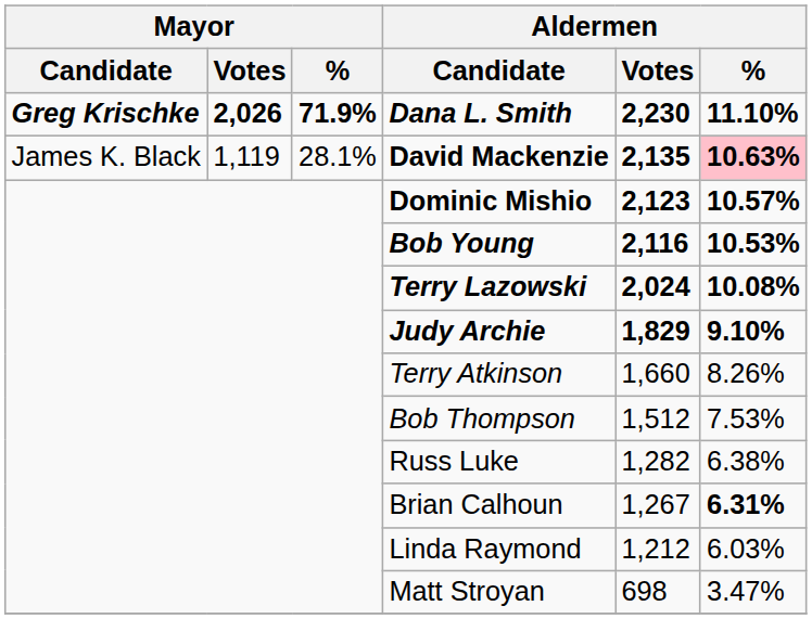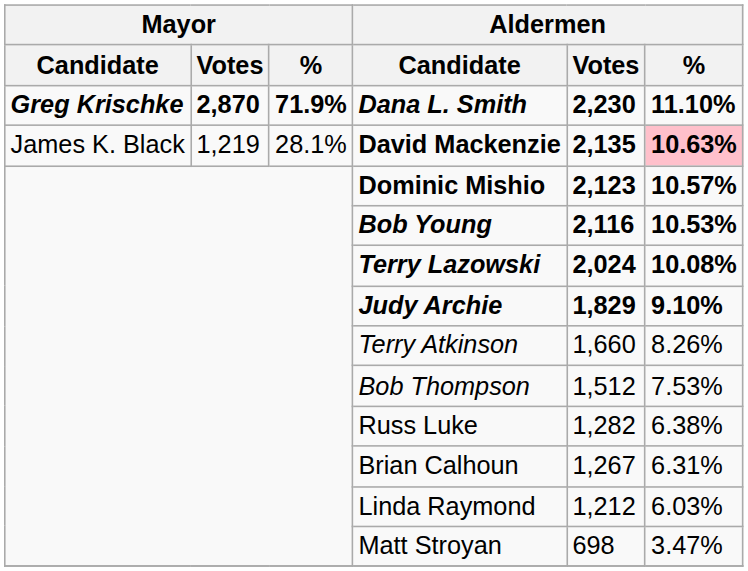 <table class="wikitable collapsible collapsed" align="right">
 <tr>
 <th colspan=3>Mayor</th>
 <th colspan=3>Aldermen</th>
 </tr>
 <tr>
 <th>Candidate</th>
 <th>Votes</th>
 <th>%</th>
 <th>Candidate</th>
 <th>Votes</th>
 <th>%</th>
 </tr>
 <tr>
 <td><strong><em>Greg Krischke</em></strong></td>
-<td><strong>2,026</strong></td>
+<td><strong>2,870</strong></td>
 <td><strong>71.9%</strong></td>
 <td><strong><em>Dana L. Smith</em></strong></td>
 <td><strong>2,230</strong></td>
 <td><strong>11.10%</strong></td>
 </tr>
 <tr>
 <td>James K. Black</td>
-<td>1,119</td>
+<td>1,219</td>
 <td>28.1%</td>
 <td><strong>David Mackenzie</strong></td>
 <td><strong>2,135</strong></td>
 <td style="background: pink;"><strong>10.63%</strong></td>
 </tr>
 <tr>
 <td rowspan=10 colspan=3></td>
 <td><strong>Dominic Mishio</strong></td>
 <td><strong>2,123</strong></td>
 <td><strong>10.57%</strong></td>
 </tr>
 <tr>
 <td><strong><em>Bob Young</em></strong></td>
 <td><strong>2,116</strong></td>
 <td><strong>10.53%</strong></td>
 </tr>
 <tr>
 <td><strong><em>Terry Lazowski</em></strong></td>
 <td><strong>2,024</strong></td>
 <td><strong>10.08%</strong></td>
 </tr>
 <tr>
 <td><strong><em>Judy Archie</em></strong></td>
 <td><strong>1,829</strong></td>
 <td><strong>9.10%</strong></td>
 </tr>
 <tr>
 <td><em>Terry Atkinson</em></td>
 <td>1,660</td>
 <td>8.26%</td>
 </tr>
 <tr>
 <td><em>Bob Thompson</em></td>
 <td>1,512</td>
 <td>7.53%</td>
 </tr>
 <tr>
 <td>Russ Luke</td>
 <td>1,282</td>
 <td>6.38%</td>
 </tr>
 <tr>
 <td>Brian Calhoun</td>
 <td>1,267</td>
-<td><strong>6.31%</strong></td>
+<td>6.31%</td>
 </tr>
 <tr>
 <td>Linda Raymond</td>
 <td>1,212</td>
 <td>6.03%</td>
 </tr>
 <tr>
 <td>Matt Stroyan</td>
 <td>698</td>
 <td>3.47%</td>
 </tr>
 <tr>
 </tr>
 </table>
